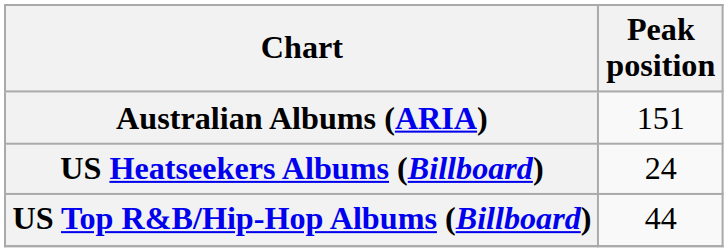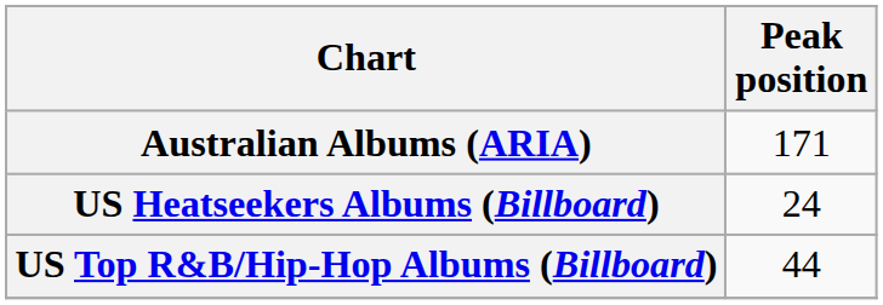 <table class="wikitable plainrowheaders sortable" style="text-align:center;" border="1">
 <tr>
 <th scope="col">Chart</th>
 <th scope="col">Peak<br>position</th>
 </tr>
 <tr>
 <th scope="row">Australian Albums (<a href='#'>ARIA</a>)</th>
-<td>151</td>
+<td>171</td>
 </tr>
 <tr>
 <th scope="row">US <a href='#'>Heatseekers Albums</a> (<em><a href='#'>Billboard</a></em>)</th>
 <td>24</td>
 </tr>
 <tr>
 <th scope="row">US <a href='#'>Top R&B/Hip-Hop Albums</a> (<em><a href='#'>Billboard</a></em>)</th>
 <td>44</td>
 </tr>
 <tr>
 </tr>
 </table>
